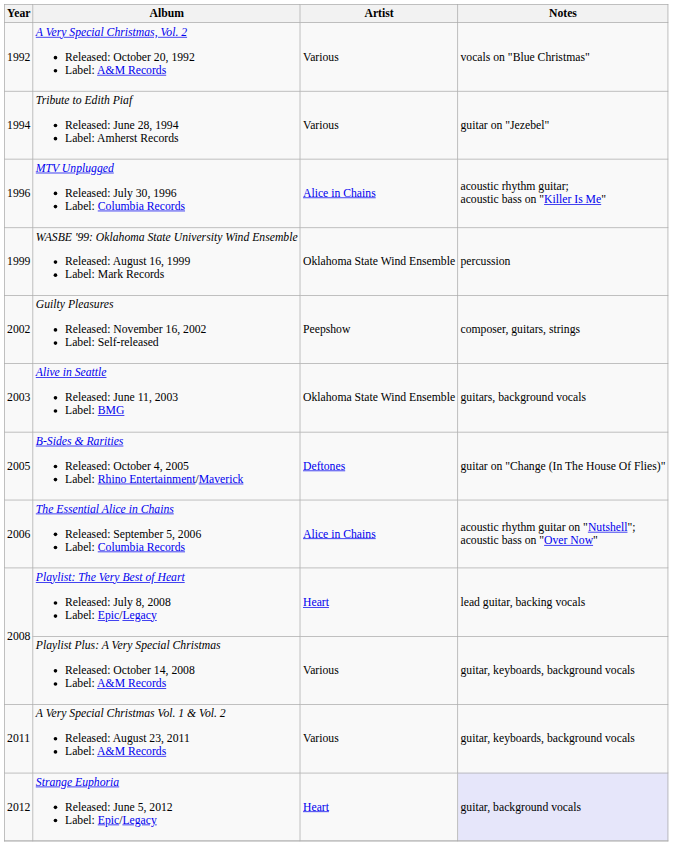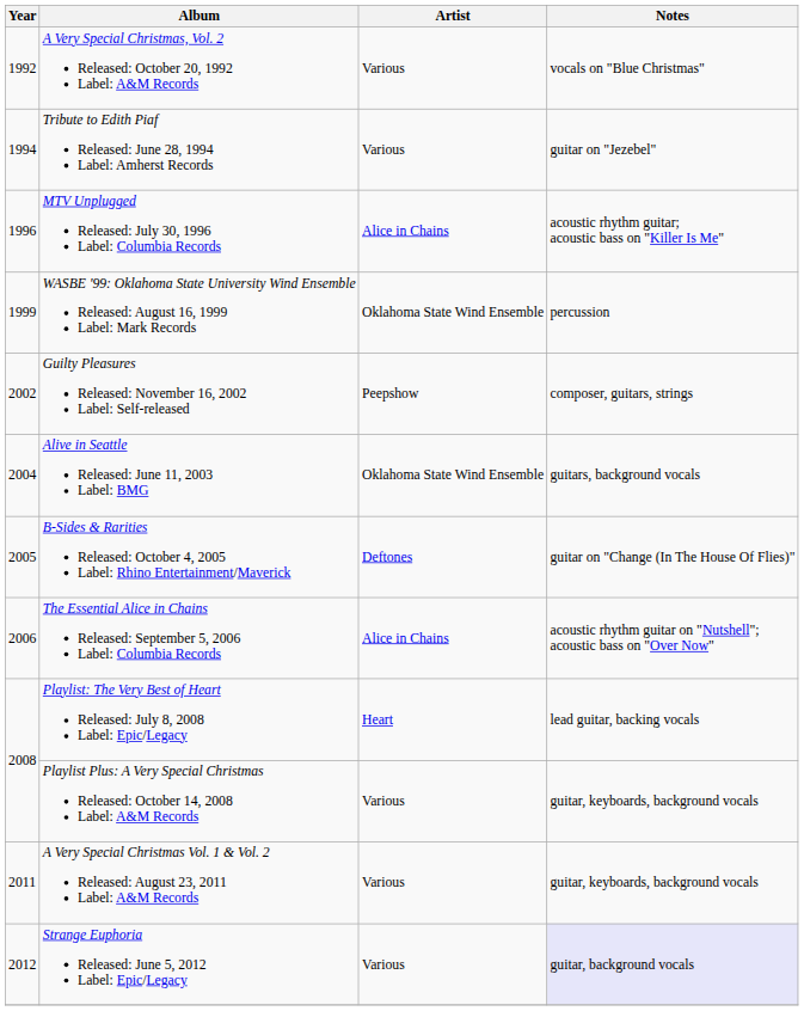 <table class="wikitable">
 <tr>
 <th>Year</th>
 <th>Album</th>
 <th>Artist</th>
 <th>Notes</th>
 </tr>
 <tr>
 <td>1992</td>
 <td><em><a href='#'>A Very Special Christmas, Vol. 2</a></em><br><ul><li>Released: October 20, 1992</li><li>Label: <a href='#'>A&M Records</a></li></ul></td>
 <td>Various</td>
 <td>vocals on "Blue Christmas"</td>
 </tr>
 <tr>
 <td>1994</td>
 <td><em>Tribute to Edith Piaf</em><br><ul><li>Released: June 28, 1994</li><li>Label: Amherst Records</li></ul></td>
 <td>Various</td>
 <td>guitar on "Jezebel"</td>
 </tr>
 <tr>
 <td>1996</td>
 <td><em><a href='#'>MTV Unplugged</a></em><br><ul><li>Released: July 30, 1996</li><li>Label: <a href='#'>Columbia Records</a></li></ul></td>
 <td><a href='#'>Alice in Chains</a></td>
 <td>acoustic rhythm guitar;<br>acoustic bass on "<a href='#'>Killer Is Me</a>"</td>
 </tr>
 <tr>
 <td>1999</td>
 <td><em>WASBE '99: Oklahoma State University Wind Ensemble</em><br><ul><li>Released: August 16, 1999</li><li>Label: Mark Records</li></ul></td>
 <td>Oklahoma State Wind Ensemble</td>
 <td>percussion</td>
 </tr>
 <tr>
 <td>2002</td>
 <td><em>Guilty Pleasures</em><br><ul><li>Released: November 16, 2002</li><li>Label: Self-released</li></ul></td>
 <td>Peepshow</td>
 <td>composer, guitars, strings</td>
 </tr>
 <tr>
-<td>2003</td>
+<td>2004</td>
 <td><em><a href='#'>Alive in Seattle</a></em><br><ul><li>Released: June 11, 2003</li><li>Label: <a href='#'>BMG</a></li></ul></td>
 <td>Oklahoma State Wind Ensemble</td>
 <td>guitars, background vocals</td>
 </tr>
 <tr>
 <td>2005</td>
 <td><em><a href='#'>B-Sides & Rarities</a></em><br><ul><li>Released: October 4, 2005</li><li>Label: <a href='#'>Rhino Entertainment</a>/<a href='#'>Maverick</a></li></ul></td>
 <td><a href='#'>Deftones</a></td>
 <td>guitar on "Change (In The House Of Flies)"</td>
 </tr>
 <tr>
 <td>2006</td>
 <td><em><a href='#'>The Essential Alice in Chains</a></em><br><ul><li>Released: September 5, 2006</li><li>Label: <a href='#'>Columbia Records</a></li></ul></td>
 <td><a href='#'>Alice in Chains</a></td>
 <td>acoustic rhythm guitar on "<a href='#'>Nutshell</a>";<br>acoustic bass on "<a href='#'>Over Now</a>"</td>
 </tr>
 <tr>
 <td rowspan=2>2008</td>
 <td><em><a href='#'>Playlist: The Very Best of Heart</a></em><br><ul><li>Released: July 8, 2008</li><li>Label: <a href='#'>Epic</a>/<a href='#'>Legacy</a></li></ul></td>
 <td><a href='#'>Heart</a></td>
 <td>lead guitar, backing vocals</td>
 </tr>
 <tr>
 <td><em>Playlist Plus: A Very Special Christmas</em><br><ul><li>Released: October 14, 2008</li><li>Label: <a href='#'>A&M Records</a></li></ul></td>
 <td>Various</td>
 <td>guitar, keyboards, background vocals</td>
 </tr>
 <tr>
 <td>2011</td>
 <td><em>A Very Special Christmas Vol. 1 & Vol. 2</em><br><ul><li>Released: August 23, 2011</li><li>Label: <a href='#'>A&M Records</a></li></ul></td>
 <td>Various</td>
 <td>guitar, keyboards, background vocals</td>
 </tr>
 <tr>
 <td>2012</td>
 <td><em><a href='#'>Strange Euphoria</a></em><br><ul><li>Released: June 5, 2012</li><li>Label: <a href='#'>Epic</a>/<a href='#'>Legacy</a></li></ul></td>
-<td><a href='#'>Heart</a></td>
+<td>Various</td>
 <td style="background: lavender;">guitar, background vocals</td>
 </tr>
 <tr>
 </tr>
 </table>
